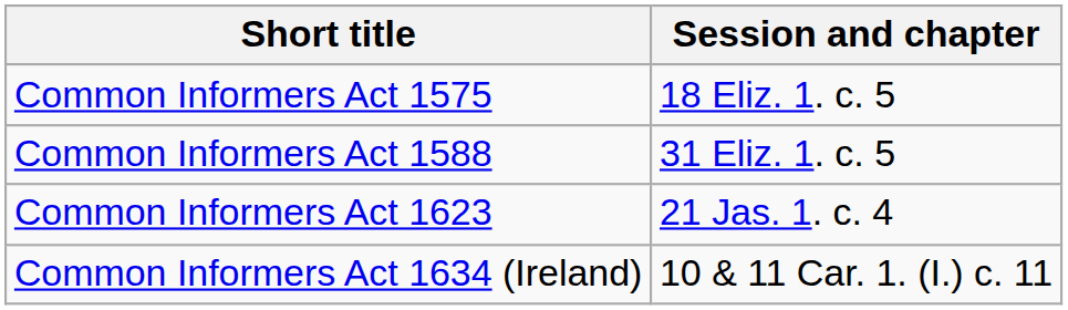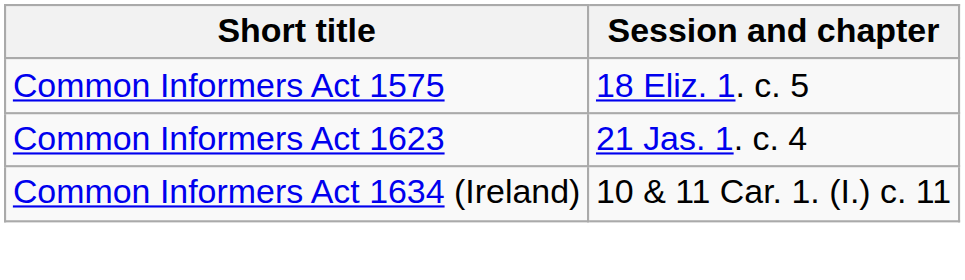 <table class="wikitable">
 <tr>
 <th>Short title</th>
 <th>Session and chapter</th>
 </tr>
 <tr>
 <td><a href='#'>Common Informers Act 1575</a></td>
 <td><a href='#'>18 Eliz. 1</a>. c. 5</td>
 </tr>
 <tr>
-<td><a href='#'>Common Informers Act 1588</a></td>
-<td><a href='#'>31 Eliz. 1</a>. c. 5</td>
-</tr>
-<tr>
 <td><a href='#'>Common Informers Act 1623</a></td>
 <td><a href='#'>21 Jas. 1</a>. c. 4</td>
 </tr>
 <tr>
 <td><a href='#'>Common Informers Act 1634</a> (Ireland)</td>
 <td>10 & 11 Car. 1. (I.) c. 11</td>
 </tr>
 </table>
